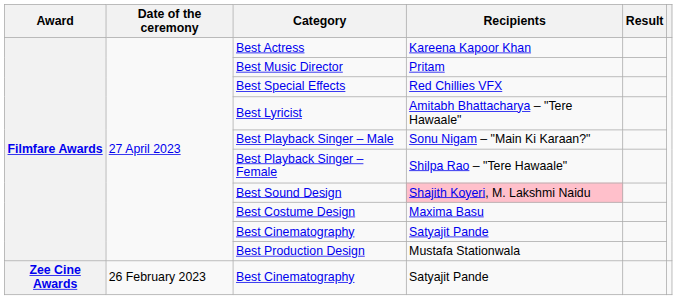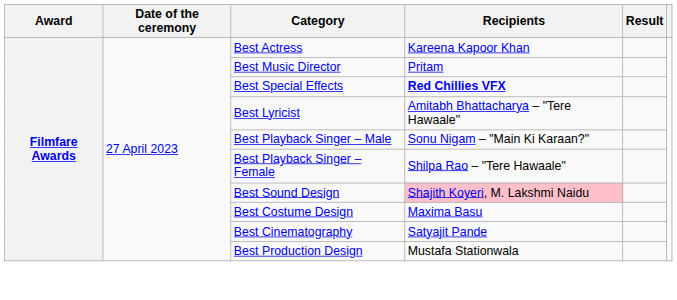 <table class="wikitable plainrowheaders sortable">
 <tr>
 <th scope="col">Award</th>
 <th scope="col">Date of the ceremony</th>
 <th scope="col">Category</th>
 <th scope="col">Recipients</th>
 <th scope="col">Result</th>
 <th scope="col" class="unsortable"></th>
 </tr>
 <tr>
 <th scope="row" rowspan="10"><a href='#'>Filmfare Awards</a></th>
 <td rowspan="10"><a href='#'>27 April 2023</a></td>
 <td><a href='#'>Best Actress</a></td>
 <td><a href='#'>Kareena Kapoor Khan</a></td>
 <td></td>
 <td rowspan="10"></td>
 </tr>
 <tr>
 <td><a href='#'>Best Music Director</a></td>
 <td><a href='#'>Pritam</a></td>
 <td></td>
 </tr>
 <tr>
 <td><a href='#'>Best Special Effects</a></td>
-<td><a href='#'>Red Chillies VFX</a></td>
+<td><strong><a href='#'>Red Chillies VFX</a></strong></td>
 <td></td>
 </tr>
 <tr>
 <td><a href='#'>Best Lyricist</a></td>
 <td><a href='#'>Amitabh Bhattacharya</a> – "Tere Hawaale"</td>
 <td></td>
 </tr>
 <tr>
 <td><a href='#'>Best Playback Singer – Male</a></td>
 <td><a href='#'>Sonu Nigam</a> – "Main Ki Karaan?"</td>
 <td></td>
 </tr>
 <tr>
 <td><a href='#'>Best Playback Singer – Female</a></td>
 <td><a href='#'>Shilpa Rao</a> – "Tere Hawaale"</td>
 <td></td>
 </tr>
 <tr>
 <td><a href='#'>Best Sound Design</a></td>
 <td style="background: pink;"><a href='#'>Shajith Koyeri</a>, M. Lakshmi Naidu</td>
 <td></td>
 </tr>
 <tr>
 <td><a href='#'>Best Costume Design</a></td>
 <td><a href='#'>Maxima Basu</a></td>
 <td></td>
 </tr>
 <tr>
 <td><a href='#'>Best Cinematography</a></td>
 <td><a href='#'>Satyajit Pande</a></td>
 <td></td>
 </tr>
 <tr>
 <td><a href='#'>Best Production Design</a></td>
 <td>Mustafa Stationwala</td>
 <td></td>
 </tr>
-<tr>
-<th scope="row"><a href='#'>Zee Cine Awards</a></th>
-<td>26 February 2023</td>
-<td><a href='#'>Best Cinematography</a></td>
-<td>Satyajit Pande</td>
-<td></td>
-<td></td>
-</tr>
 </table>
